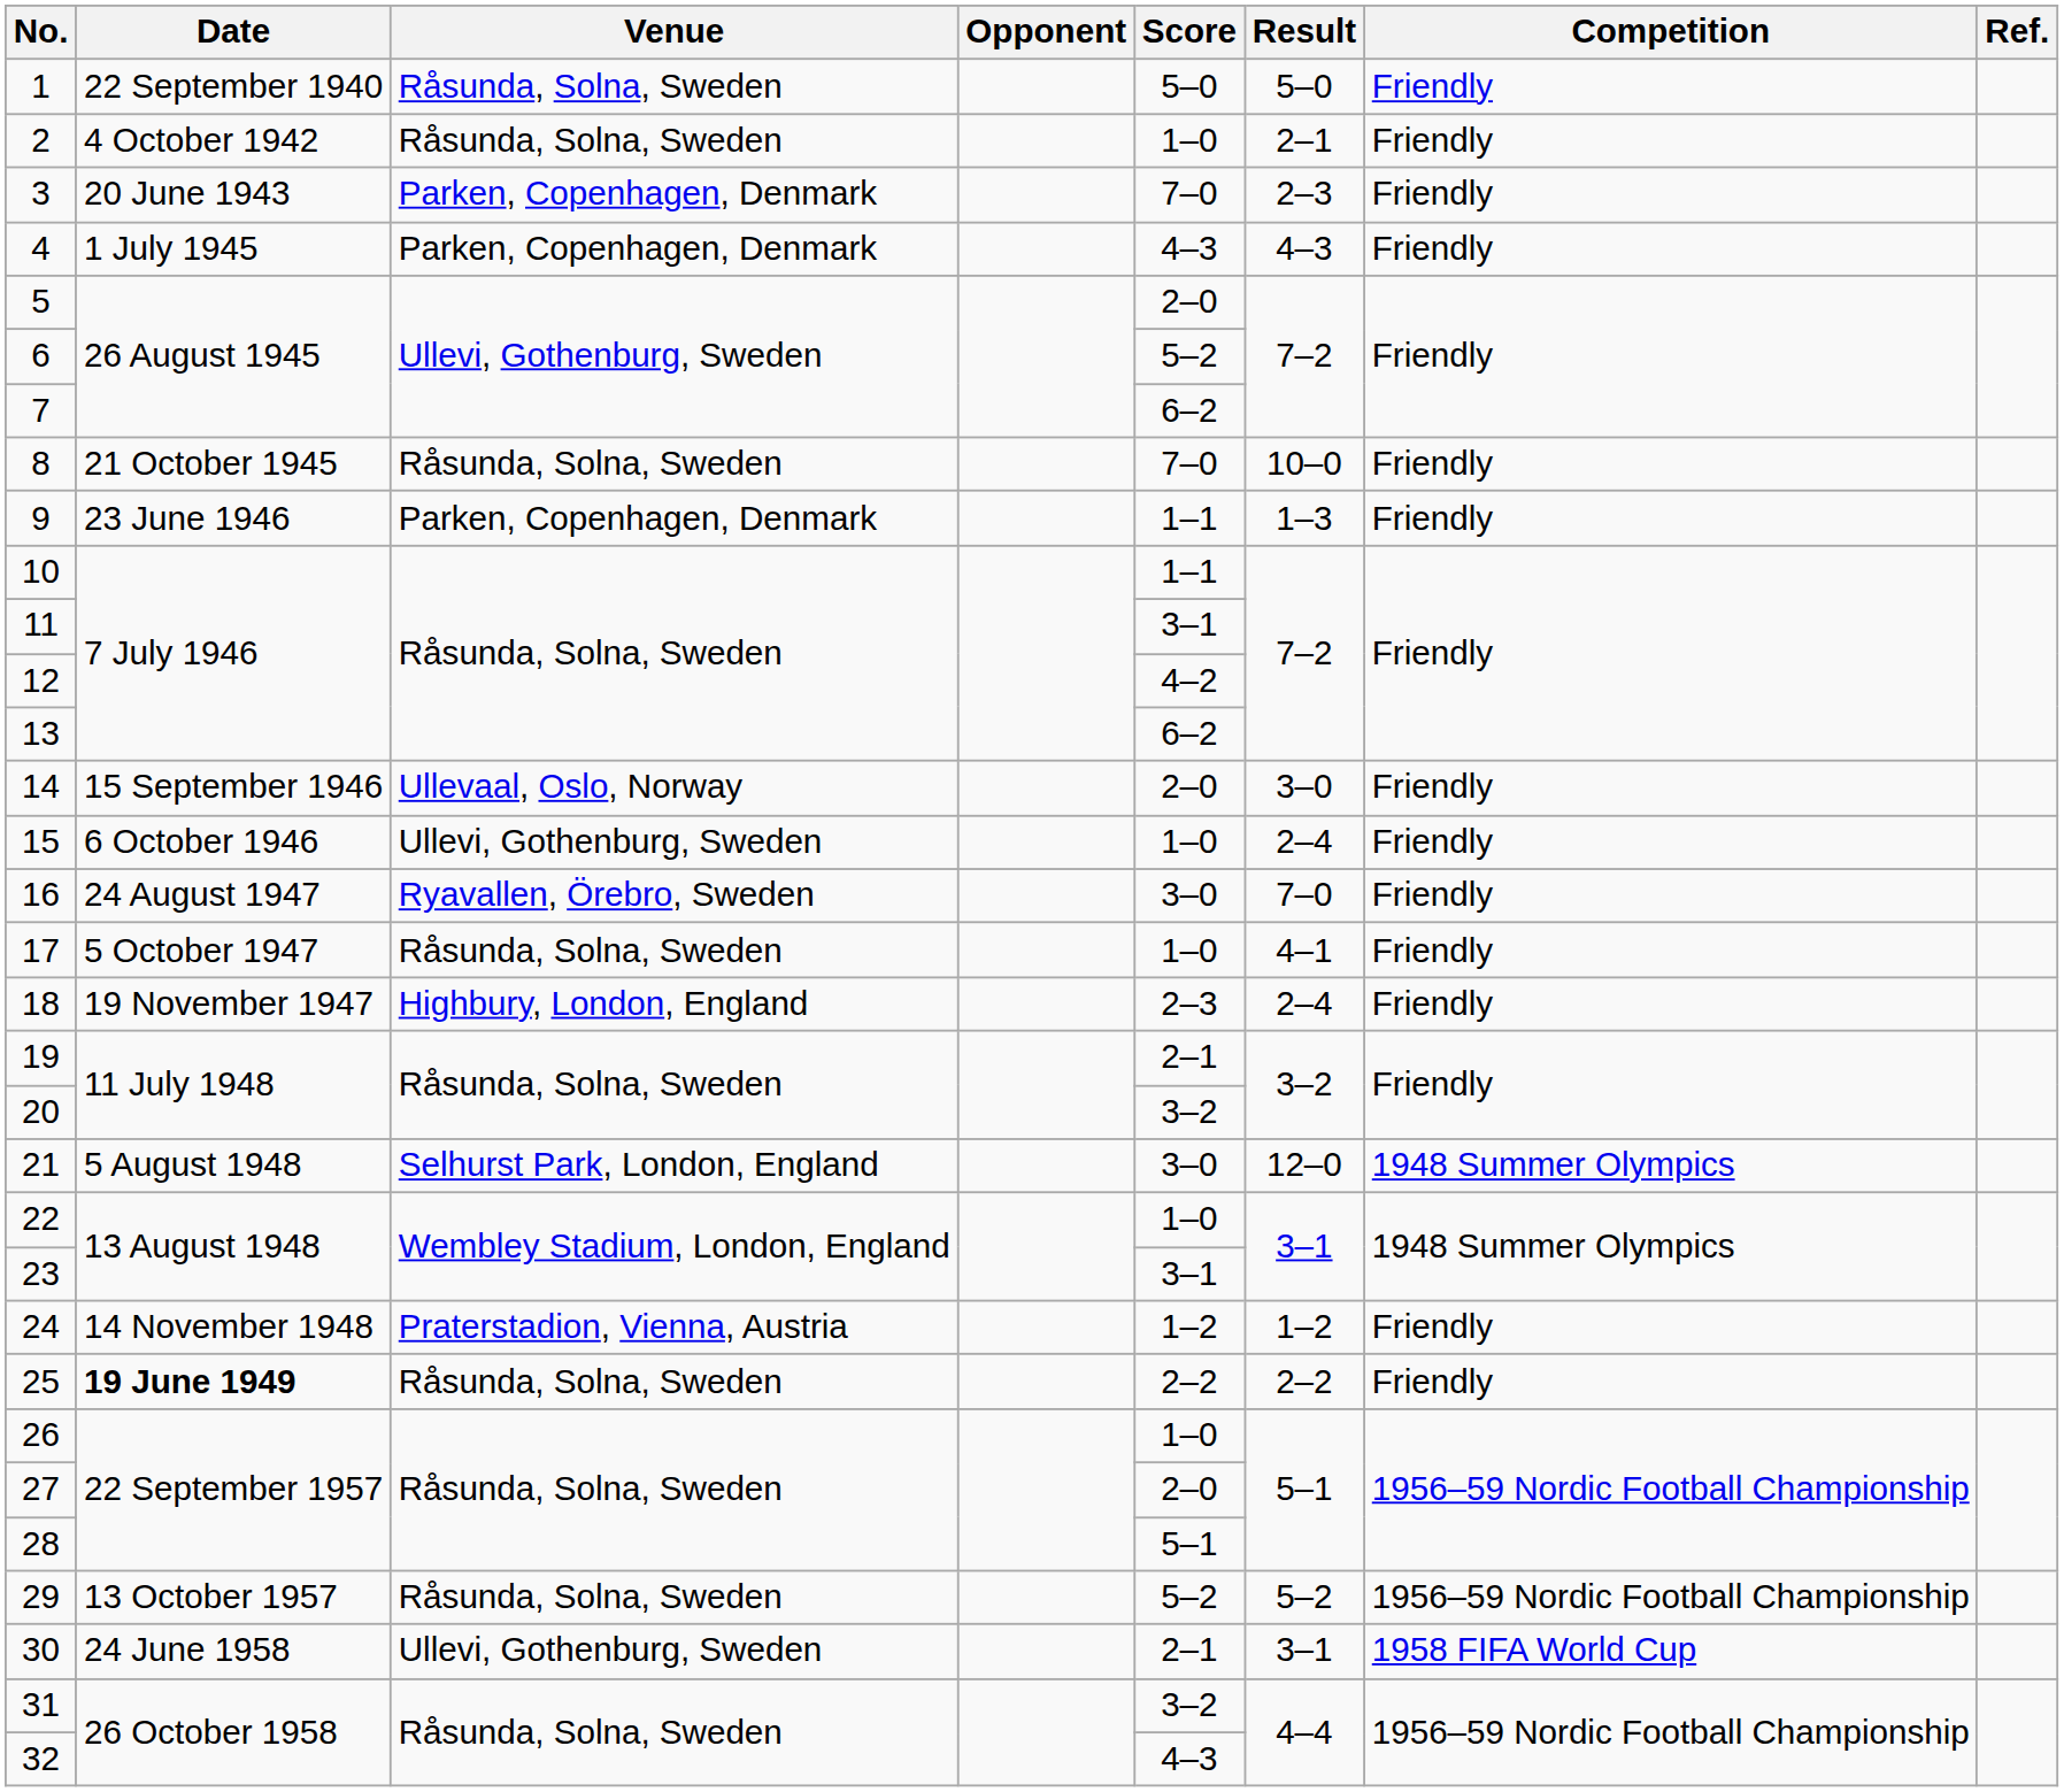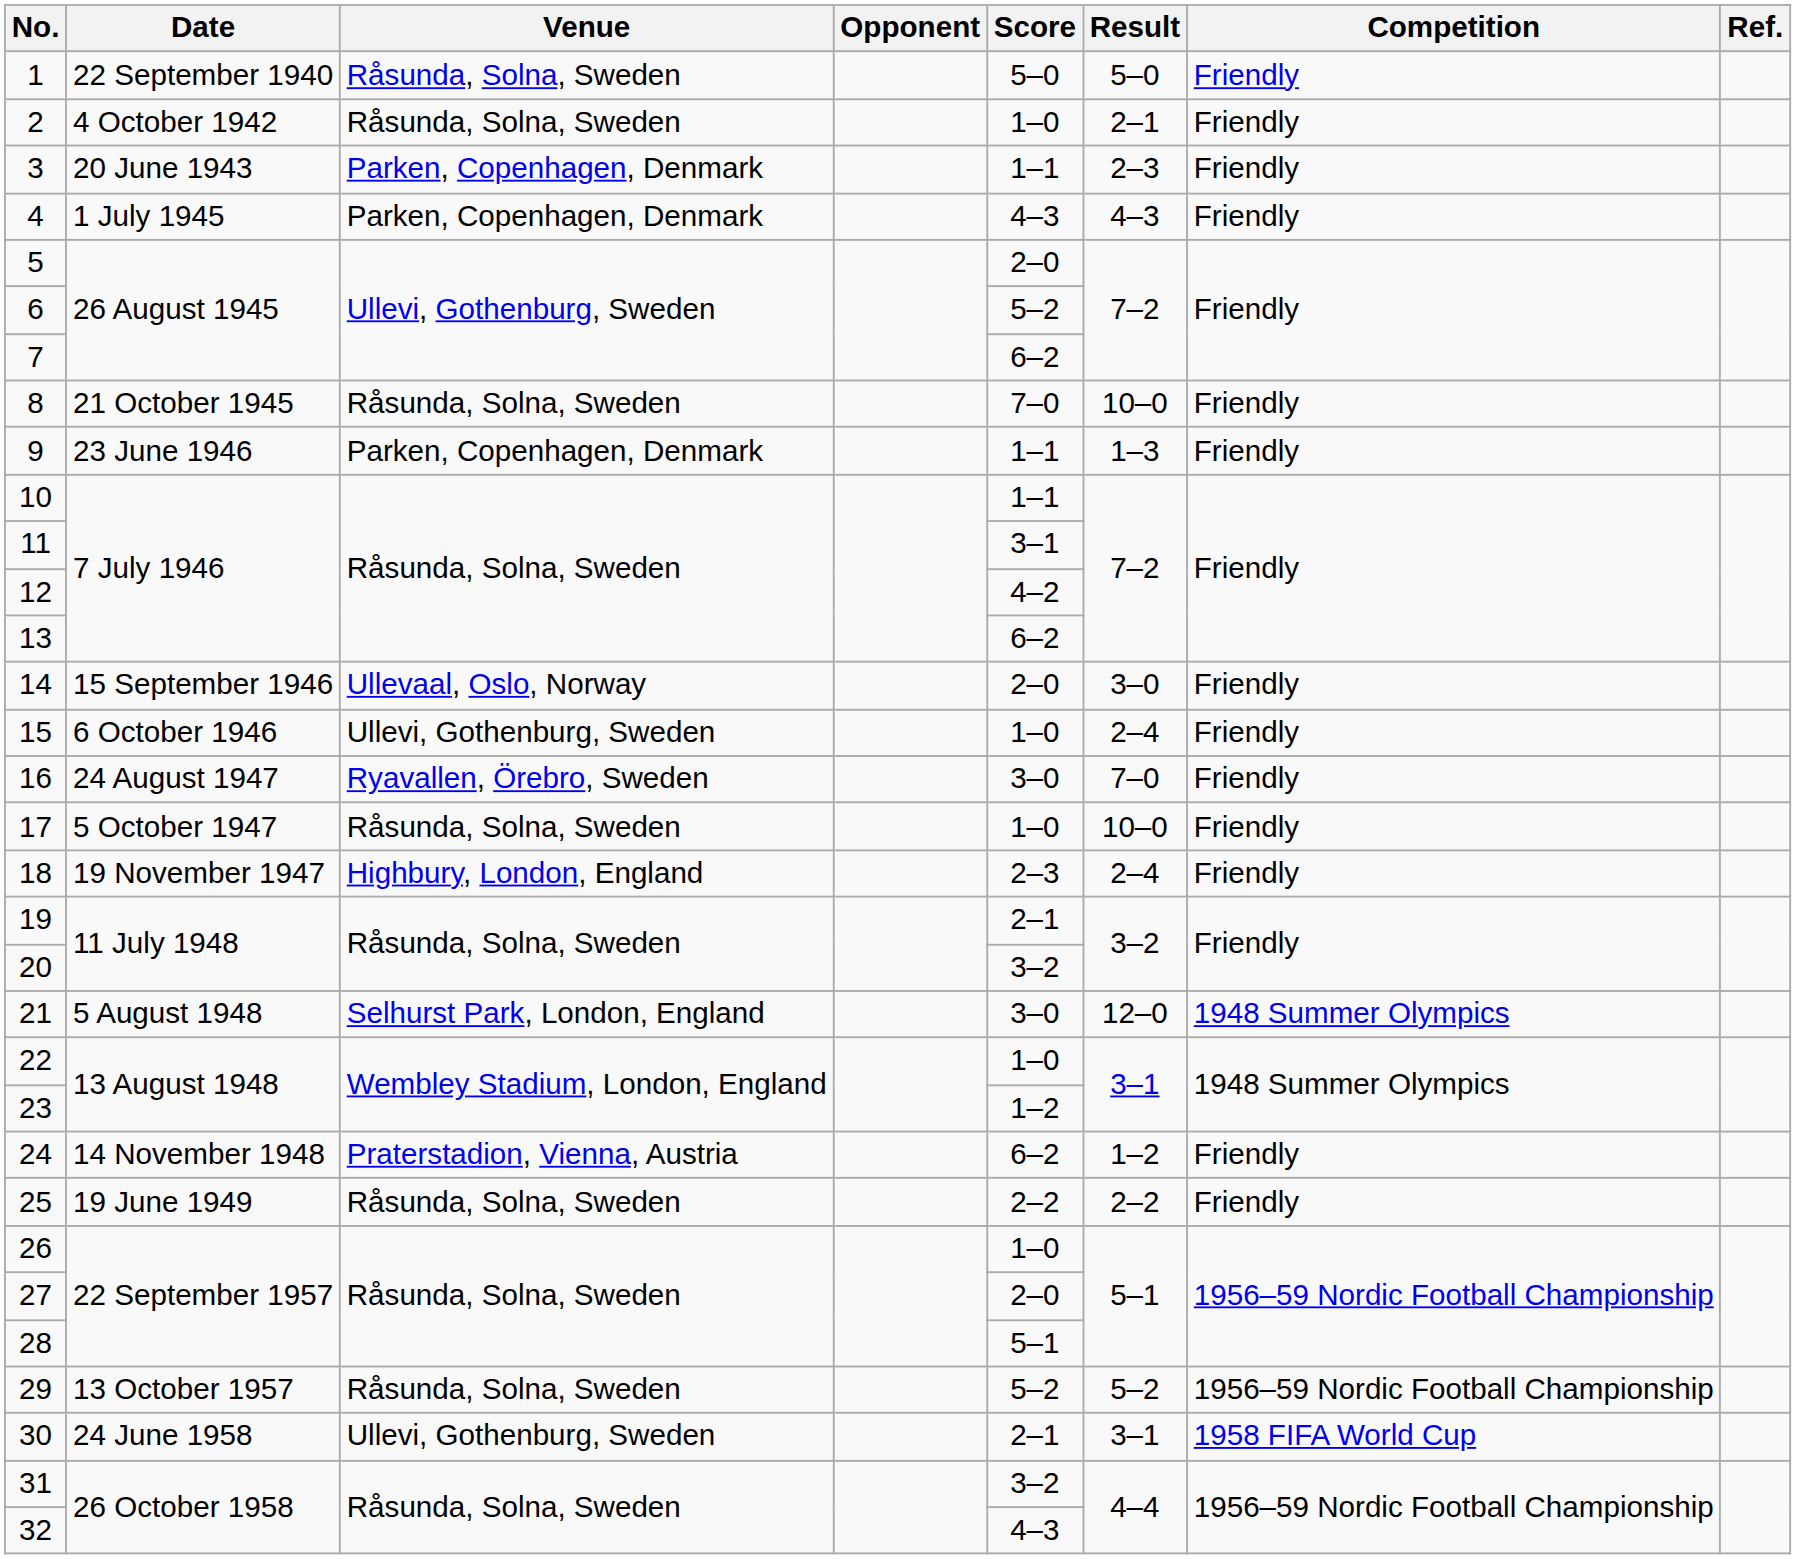 <table class="wikitable sortable">
 <tr>
 <th scope="col">No.</th>
 <th scope="col">Date</th>
 <th scope="col">Venue</th>
 <th scope="col">Opponent</th>
 <th scope="col">Score</th>
 <th scope="col">Result</th>
 <th scope="col">Competition</th>
 <th>Ref.</th>
 </tr>
 <tr>
 <td align="center">1</td>
 <td>22 September 1940</td>
 <td><a href='#'>Råsunda</a>, <a href='#'>Solna</a>, Sweden</td>
 <td></td>
 <td align="center">5–0</td>
 <td align="center">5–0</td>
 <td><a href='#'>Friendly</a></td>
 <td></td>
 </tr>
 <tr>
 <td align="center">2</td>
 <td>4 October 1942</td>
 <td>Råsunda, Solna, Sweden</td>
 <td></td>
 <td align="center">1–0</td>
 <td align="center">2–1</td>
 <td>Friendly</td>
 <td></td>
 </tr>
 <tr>
 <td align="center">3</td>
 <td>20 June 1943</td>
 <td><a href='#'>Parken</a>, <a href='#'>Copenhagen</a>, Denmark</td>
 <td></td>
-<td align="center">7–0</td>
+<td align="center">1–1</td>
 <td align="center">2–3</td>
 <td>Friendly</td>
 <td></td>
 </tr>
 <tr>
 <td align="center">4</td>
 <td>1 July 1945</td>
 <td>Parken, Copenhagen, Denmark</td>
 <td></td>
 <td align="center">4–3</td>
 <td align="center">4–3</td>
 <td>Friendly</td>
 <td></td>
 </tr>
 <tr>
 <td align="center">5</td>
 <td rowspan="3">26 August 1945</td>
 <td rowspan="3"><a href='#'>Ullevi</a>, <a href='#'>Gothenburg</a>, Sweden</td>
 <td rowspan="3"></td>
 <td align="center">2–0</td>
 <td rowspan="3" align="center">7–2</td>
 <td rowspan="3">Friendly</td>
 <td rowspan="3"></td>
 </tr>
 <tr>
 <td align="center">6</td>
 <td align="center">5–2</td>
 </tr>
 <tr>
 <td align="center">7</td>
 <td align="center">6–2</td>
 </tr>
 <tr>
 <td align="center">8</td>
 <td>21 October 1945</td>
 <td>Råsunda, Solna, Sweden</td>
 <td></td>
 <td align="center">7–0</td>
 <td align="center">10–0</td>
 <td>Friendly</td>
 <td></td>
 </tr>
 <tr>
 <td align="center">9</td>
 <td>23 June 1946</td>
 <td>Parken, Copenhagen, Denmark</td>
 <td></td>
 <td align="center">1–1</td>
 <td align="center">1–3</td>
 <td>Friendly</td>
 <td></td>
 </tr>
 <tr>
 <td align="center">10</td>
 <td rowspan="4">7 July 1946</td>
 <td rowspan="4">Råsunda, Solna, Sweden</td>
 <td rowspan="4"></td>
 <td align="center">1–1</td>
 <td rowspan="4" align="center">7–2</td>
 <td rowspan="4">Friendly</td>
 <td rowspan="4"></td>
 </tr>
 <tr>
 <td align="center">11</td>
 <td align="center">3–1</td>
 </tr>
 <tr>
 <td align="center">12</td>
 <td align="center">4–2</td>
 </tr>
 <tr>
 <td align="center">13</td>
 <td align="center">6–2</td>
 </tr>
 <tr>
 <td align="center">14</td>
 <td>15 September 1946</td>
 <td><a href='#'>Ullevaal</a>, <a href='#'>Oslo</a>, Norway</td>
 <td></td>
 <td align="center">2–0</td>
 <td style="text-align:center">3–0</td>
 <td>Friendly</td>
 <td></td>
 </tr>
 <tr>
 <td align="center">15</td>
 <td>6 October 1946</td>
 <td>Ullevi, Gothenburg, Sweden</td>
 <td></td>
 <td align="center">1–0</td>
 <td align="center">2–4</td>
 <td>Friendly</td>
 <td></td>
 </tr>
 <tr>
 <td align="center">16</td>
 <td>24 August 1947</td>
 <td><a href='#'>Ryavallen</a>, <a href='#'>Örebro</a>, Sweden</td>
 <td></td>
 <td align="center">3–0</td>
 <td align="center">7–0</td>
 <td>Friendly</td>
 <td></td>
 </tr>
 <tr>
 <td align="center">17</td>
 <td>5 October 1947</td>
 <td>Råsunda, Solna, Sweden</td>
 <td></td>
 <td align="center">1–0</td>
-<td align="center">4–1</td>
+<td align="center">10–0</td>
 <td>Friendly</td>
 <td></td>
 </tr>
 <tr>
 <td align="center">18</td>
 <td>19 November 1947</td>
 <td><a href='#'>Highbury</a>, <a href='#'>London</a>, England</td>
 <td></td>
 <td align="center">2–3</td>
 <td align="center">2–4</td>
 <td>Friendly</td>
 <td></td>
 </tr>
 <tr>
 <td align="center">19</td>
 <td rowspan="2">11 July 1948</td>
 <td rowspan="2">Råsunda, Solna, Sweden</td>
 <td rowspan="2"></td>
 <td align="center">2–1</td>
 <td rowspan="2" align="center">3–2</td>
 <td rowspan="2">Friendly</td>
 <td rowspan="2"></td>
 </tr>
 <tr>
 <td align="center">20</td>
 <td align="center">3–2</td>
 </tr>
 <tr>
 <td align="center">21</td>
 <td>5 August 1948</td>
 <td><a href='#'>Selhurst Park</a>, London, England</td>
 <td></td>
 <td align="center">3–0</td>
 <td align="center">12–0</td>
 <td><a href='#'>1948 Summer Olympics</a></td>
 <td></td>
 </tr>
 <tr>
 <td align="center">22</td>
 <td rowspan="2">13 August 1948</td>
 <td rowspan="2"><a href='#'>Wembley Stadium</a>, London, England</td>
 <td rowspan="2"></td>
 <td align="center">1–0</td>
 <td rowspan="2" style="text-align:center"><a href='#'>3–1</a></td>
 <td rowspan="2">1948 Summer Olympics</td>
 <td rowspan="2"></td>
 </tr>
 <tr>
 <td align="center">23</td>
-<td align="center">3–1</td>
+<td align="center">1–2</td>
 </tr>
 <tr>
 <td align="center">24</td>
 <td>14 November 1948</td>
 <td><a href='#'>Praterstadion</a>, <a href='#'>Vienna</a>, Austria</td>
 <td></td>
-<td align="center">1–2</td>
+<td align="center">6–2</td>
 <td align="center">1–2</td>
 <td>Friendly</td>
 <td></td>
 </tr>
 <tr>
 <td align="center">25</td>
-<td><strong>19 June 1949</strong></td>
+<td>19 June 1949</td>
 <td>Råsunda, Solna, Sweden</td>
 <td></td>
 <td align="center">2–2</td>
 <td align="center">2–2</td>
 <td>Friendly</td>
 <td></td>
 </tr>
 <tr>
 <td align="center">26</td>
 <td rowspan="3">22 September 1957</td>
 <td rowspan="3">Råsunda, Solna, Sweden</td>
 <td rowspan="3"></td>
 <td align="center">1–0</td>
 <td rowspan="3" style="text-align:center">5–1</td>
 <td rowspan="3"><a href='#'>1956–59 Nordic Football Championship</a></td>
 <td rowspan="3"></td>
 </tr>
 <tr>
 <td align="center">27</td>
 <td align="center">2–0</td>
 </tr>
 <tr>
 <td align="center">28</td>
 <td align="center">5–1</td>
 </tr>
 <tr>
 <td align="center">29</td>
 <td>13 October 1957</td>
 <td>Råsunda, Solna, Sweden</td>
 <td></td>
 <td align="center">5–2</td>
 <td align="center">5–2</td>
 <td>1956–59 Nordic Football Championship</td>
 <td></td>
 </tr>
 <tr>
 <td align="center">30</td>
 <td>24 June 1958</td>
 <td>Ullevi, Gothenburg, Sweden</td>
 <td></td>
 <td align="center">2–1</td>
 <td align="center">3–1</td>
 <td><a href='#'>1958 FIFA World Cup</a></td>
 <td></td>
 </tr>
 <tr>
 <td align="center">31</td>
 <td rowspan="2">26 October 1958</td>
 <td rowspan="2">Råsunda, Solna, Sweden</td>
 <td rowspan="2"></td>
 <td align="center">3–2</td>
 <td rowspan="2" style="text-align:center">4–4</td>
 <td rowspan="2">1956–59 Nordic Football Championship</td>
 <td rowspan="2"></td>
 </tr>
 <tr>
 <td align="center">32</td>
 <td align="center">4–3</td>
 </tr>
 </table>
